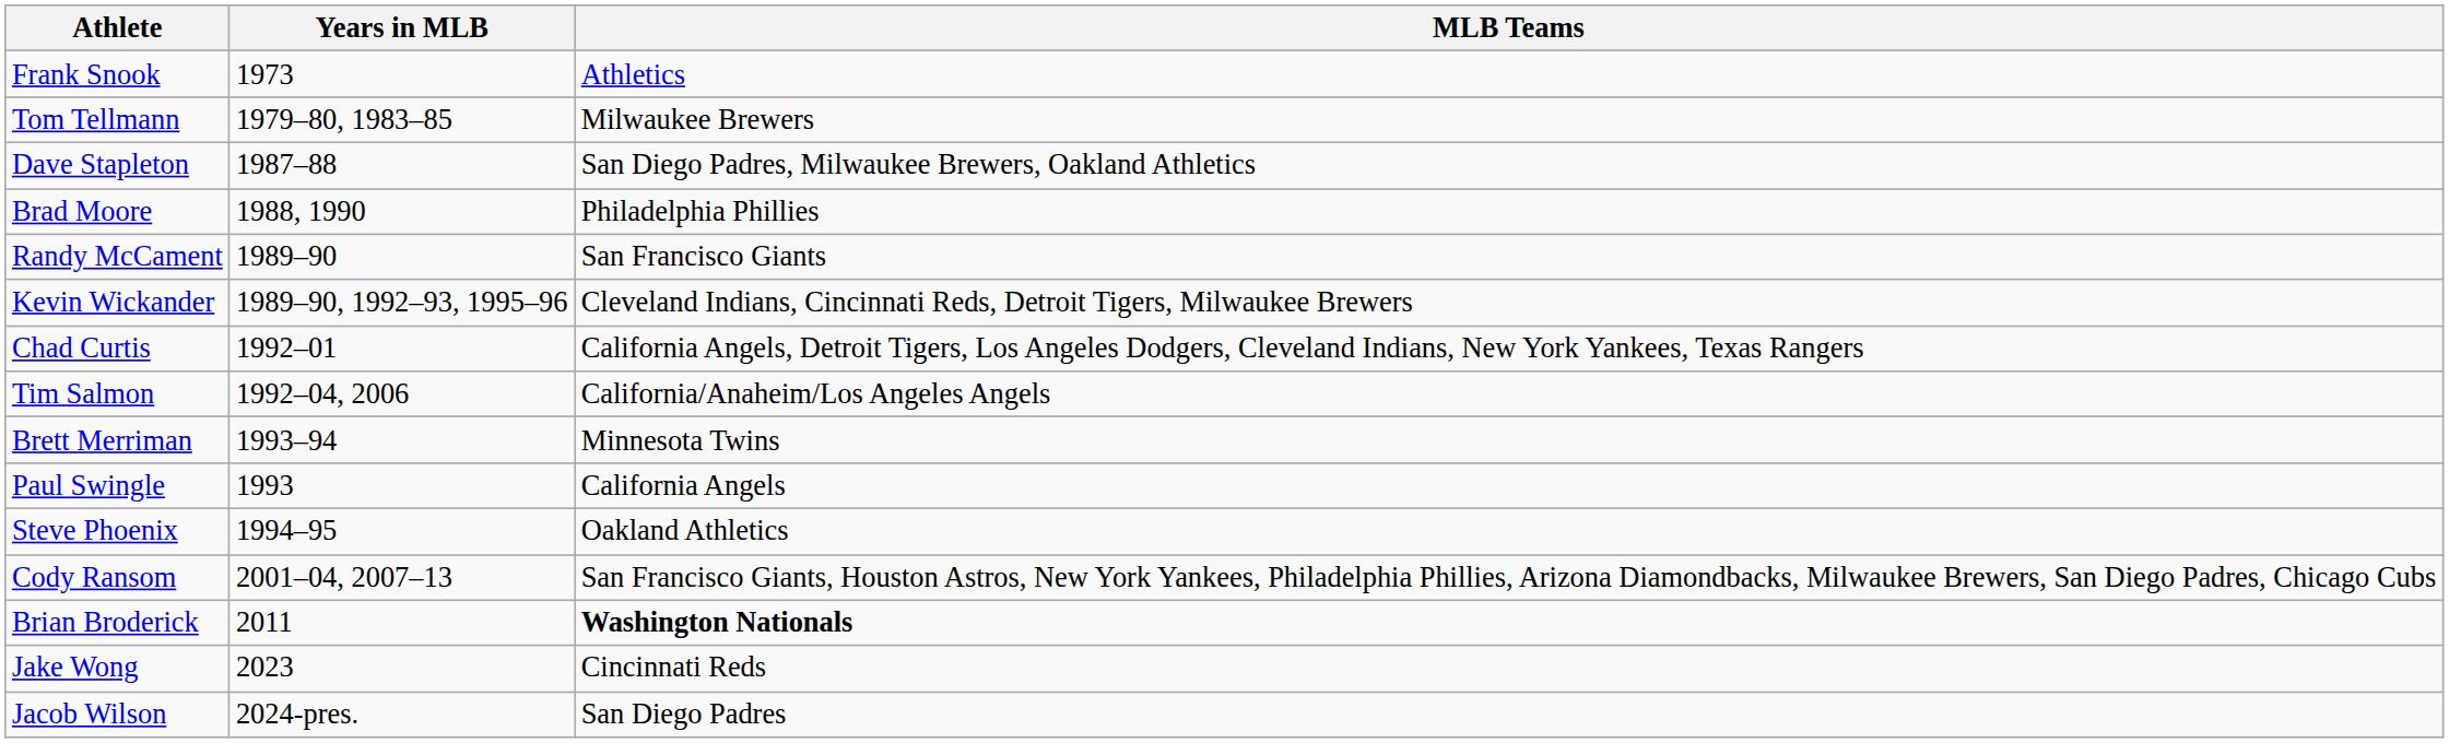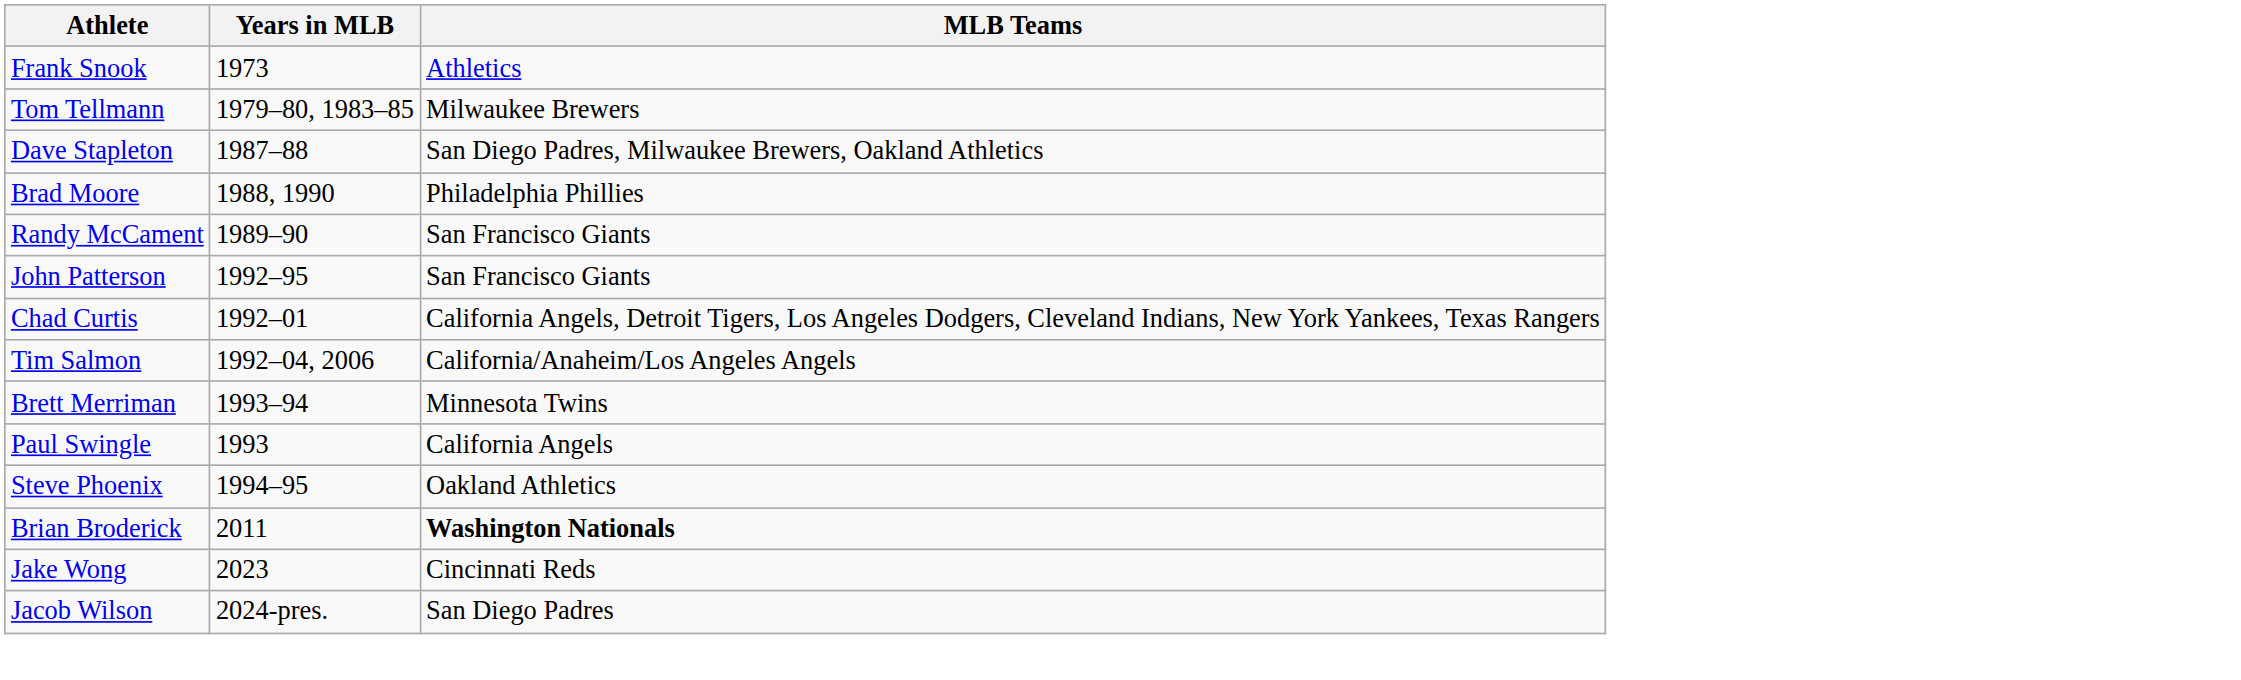 <table class="wikitable">
 <tr>
 <th>Athlete</th>
 <th>Years in MLB</th>
 <th>MLB Teams</th>
 </tr>
 <tr>
 <td><a href='#'>Frank Snook</a></td>
 <td>1973</td>
 <td><a href='#'>Athletics</a></td>
 </tr>
 <tr>
 <td><a href='#'>Tom Tellmann</a></td>
 <td>1979–80, 1983–85</td>
 <td>Milwaukee Brewers</td>
 </tr>
 <tr>
 <td><a href='#'>Dave Stapleton</a></td>
 <td>1987–88</td>
 <td>San Diego Padres, Milwaukee Brewers, Oakland Athletics</td>
 </tr>
 <tr>
 <td><a href='#'>Brad Moore</a></td>
 <td>1988, 1990</td>
 <td>Philadelphia Phillies</td>
 </tr>
 <tr>
 <td><a href='#'>Randy McCament</a></td>
 <td>1989–90</td>
 <td>San Francisco Giants</td>
 </tr>
 <tr>
-<td><a href='#'>Kevin Wickander</a></td>
-<td>1989–90, 1992–93, 1995–96</td>
-<td>Cleveland Indians, Cincinnati Reds, Detroit Tigers, Milwaukee Brewers</td>
+<td><a href='#'>John Patterson</a></td>
+<td>1992–95</td>
+<td>San Francisco Giants</td>
 </tr>
 <tr>
 <td><a href='#'>Chad Curtis</a></td>
 <td>1992–01</td>
 <td>California Angels, Detroit Tigers, Los Angeles Dodgers, Cleveland Indians, New York Yankees, Texas Rangers</td>
 </tr>
 <tr>
 <td><a href='#'>Tim Salmon</a></td>
 <td>1992–04, 2006</td>
 <td>California/Anaheim/Los Angeles Angels</td>
 </tr>
 <tr>
 <td><a href='#'>Brett Merriman</a></td>
 <td>1993–94</td>
 <td>Minnesota Twins</td>
 </tr>
 <tr>
 <td><a href='#'>Paul Swingle</a></td>
 <td>1993</td>
 <td>California Angels</td>
 </tr>
 <tr>
 <td><a href='#'>Steve Phoenix</a></td>
 <td>1994–95</td>
 <td>Oakland Athletics</td>
 </tr>
 <tr>
-<td><a href='#'>Cody Ransom</a></td>
-<td>2001–04, 2007–13</td>
-<td>San Francisco Giants, Houston Astros, New York Yankees, Philadelphia Phillies, Arizona Diamondbacks, Milwaukee Brewers, San Diego Padres, Chicago Cubs</td>
-</tr>
-<tr>
 <td><a href='#'>Brian Broderick</a></td>
 <td>2011</td>
 <td><strong>Washington Nationals</strong></td>
 </tr>
 <tr>
 <td><a href='#'>Jake Wong</a></td>
 <td>2023</td>
 <td>Cincinnati Reds</td>
 </tr>
 <tr>
 <td><a href='#'>Jacob Wilson</a></td>
 <td>2024-pres.</td>
 <td>San Diego Padres</td>
 </tr>
 </table>
